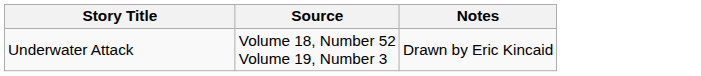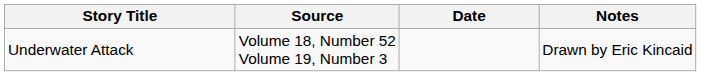 <table class="wikitable">
 <tr>
 <th>Story Title</th>
 <th>Source</th>
+<th>Date</th>
 <th>Notes</th>
 </tr>
 <tr>
 <td>Underwater Attack                       </td>
 <td>Volume 18, Number 52<br>Volume 19, Number 3</td>
+<td>                               </td>
 <td>Drawn by Eric Kincaid</td>
 </tr>
 </table>
